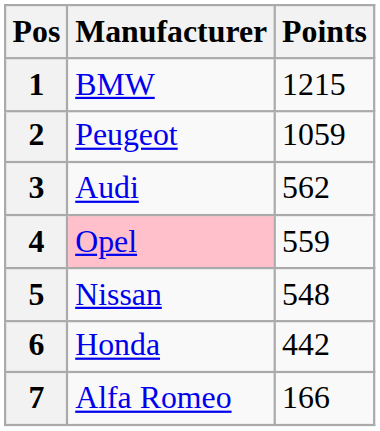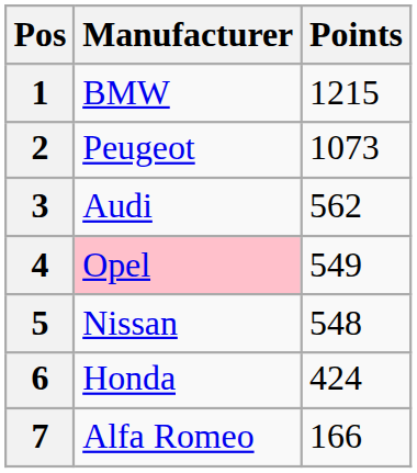 <table class="wikitable" style="font-size: 90%">
 <tr>
 <th>Pos</th>
 <th>Manufacturer</th>
 <th>Points</th>
 </tr>
 <tr>
 <th>1</th>
 <td> <a href='#'>BMW</a></td>
 <td>1215</td>
 </tr>
 <tr>
 <th>2</th>
 <td> <a href='#'>Peugeot</a></td>
-<td>1059</td>
+<td>1073</td>
 </tr>
 <tr>
 <th>3</th>
 <td> <a href='#'>Audi</a></td>
 <td>562</td>
 </tr>
 <tr>
 <th>4</th>
 <td style="background: pink;"> <a href='#'>Opel</a></td>
-<td>559</td>
+<td>549</td>
 </tr>
 <tr>
 <th>5</th>
 <td> <a href='#'>Nissan</a></td>
 <td>548</td>
 </tr>
 <tr>
 <th>6</th>
 <td> <a href='#'>Honda</a></td>
-<td>442</td>
+<td>424</td>
 </tr>
 <tr>
 <th>7</th>
 <td> <a href='#'>Alfa Romeo</a></td>
 <td>166</td>
 </tr>
 </table>
